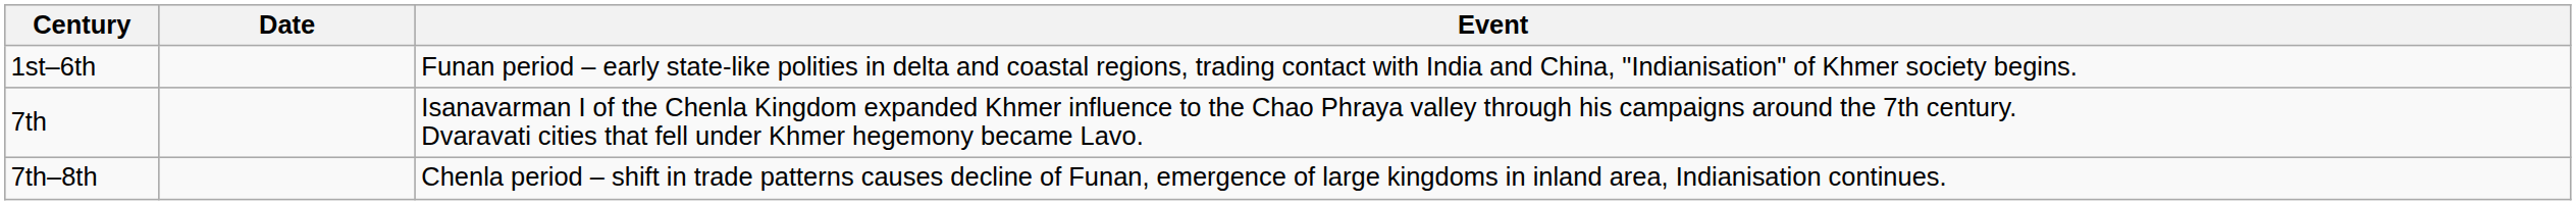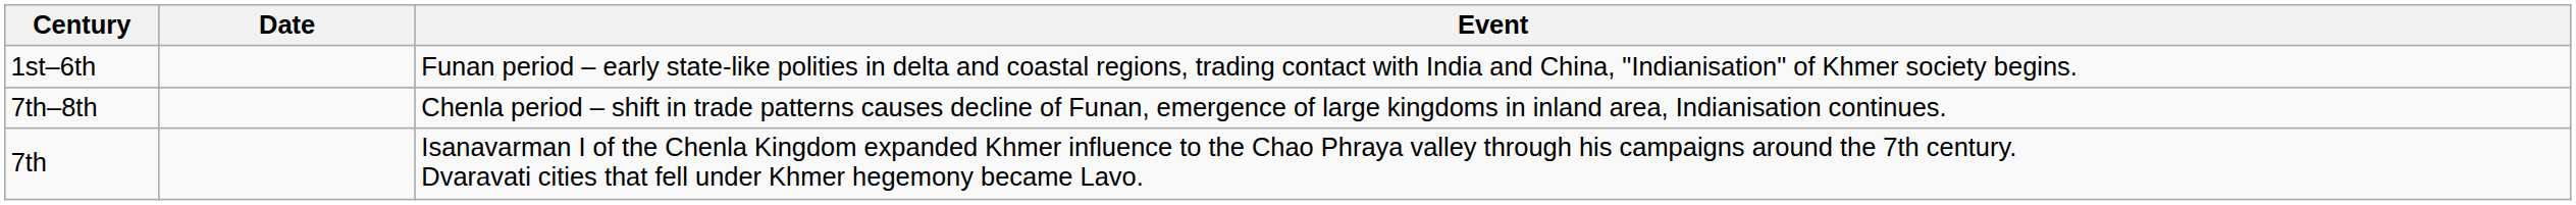 <table class="wikitable" width="100%">
 <tr>
 <th style="width:6%">Century</th>
 <th style="width:10%">Date</th>
 <th>Event</th>
 </tr>
 <tr>
 <td>1st–6th</td>
 <td></td>
 <td>Funan period – early state-like polities in delta and coastal regions, trading contact with India and China, "Indianisation" of Khmer society begins.</td>
 </tr>
 <tr>
+<td>7th–8th</td>
+<td></td>
+<td>Chenla period – shift in trade patterns causes decline of Funan, emergence of large kingdoms in inland area, Indianisation continues.</td>
+</tr>
+<tr>
 <td>7th</td>
 <td></td>
 <td>Isanavarman I of the Chenla Kingdom expanded Khmer influence to the Chao Phraya valley through his campaigns around the 7th century.<br>Dvaravati cities that fell under Khmer hegemony became Lavo.</td>
 </tr>
-<tr>
-<td>7th–8th</td>
-<td></td>
-<td>Chenla period – shift in trade patterns causes decline of Funan, emergence of large kingdoms in inland area, Indianisation continues.</td>
-</tr>
 </table>
